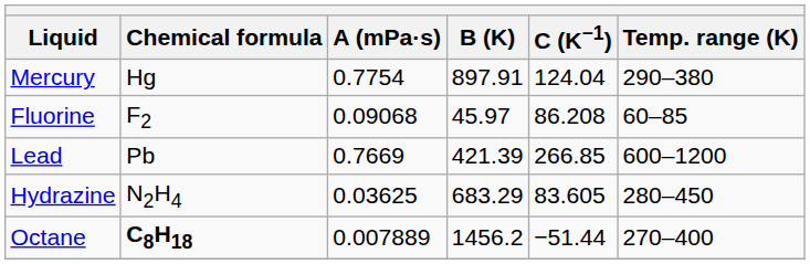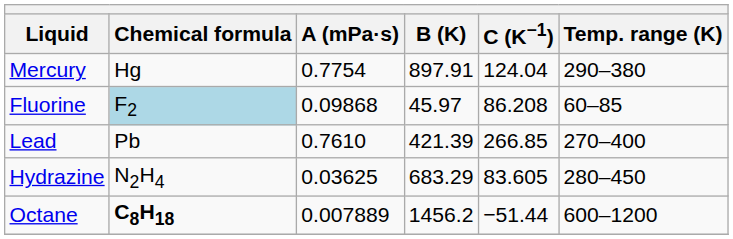 <table class="wikitable"|>
 <tr>
 <th scope="row" colspan=7></th>
 </tr>
 <tr>
 <th scope="col">Liquid</th>
 <th scope="col">Chemical formula</th>
 <th scope="col">A (mPa·s)</th>
 <th scope="col">B (K)</th>
 <th scope="col">C (K<sup>−1</sup>)</th>
 <th scope="col">Temp. range (K)</th>
 </tr>
 <tr>
 <td><a href='#'>Mercury</a></td>
 <td>Hg</td>
 <td>0.7754</td>
 <td>897.91</td>
 <td>124.04</td>
 <td>290–380</td>
 </tr>
 <tr>
 <td><a href='#'>Fluorine</a></td>
-<td>F<sub>2</sub></td>
-<td>0.09068</td>
+<td style="background: lightblue;">F<sub>2</sub></td>
+<td>0.09868</td>
 <td>45.97</td>
 <td>86.208</td>
 <td>60–85</td>
 </tr>
 <tr>
 <td><a href='#'>Lead</a></td>
 <td>Pb</td>
-<td>0.7669</td>
+<td>0.7610</td>
 <td>421.39</td>
 <td>266.85</td>
-<td>600–1200</td>
+<td>270–400</td>
 </tr>
 <tr>
 <td><a href='#'>Hydrazine</a></td>
 <td>N<sub>2</sub>H<sub>4</sub></td>
 <td>0.03625</td>
 <td>683.29</td>
 <td>83.605</td>
 <td>280–450</td>
 </tr>
 <tr>
 <td><a href='#'>Octane</a></td>
 <td><strong>C<sub>8</sub>H<sub>18</sub></strong></td>
 <td>0.007889</td>
 <td>1456.2</td>
 <td>−51.44</td>
-<td>270–400</td>
+<td>600–1200</td>
 </tr>
 <tr>
 </tr>
 </table>
